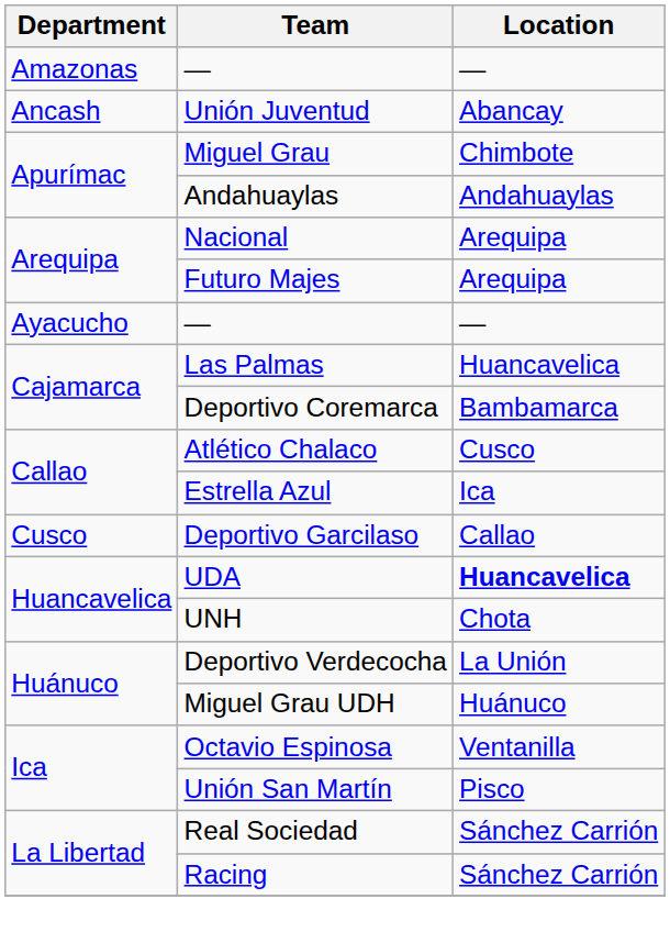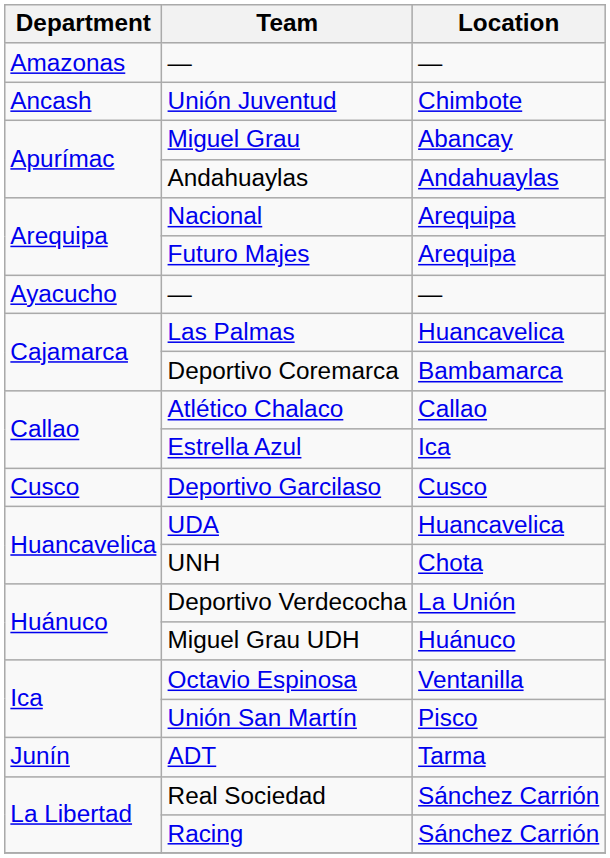 <table class="wikitable">
 <tr>
 <th>Department</th>
 <th>Team</th>
 <th>Location</th>
 </tr>
 <tr>
 <td><a href='#'>Amazonas</a></td>
 <td>—</td>
 <td>—</td>
 </tr>
 <tr>
 <td><a href='#'>Ancash</a></td>
 <td><a href='#'>Unión Juventud</a></td>
-<td><a href='#'>Abancay</a></td>
+<td><a href='#'>Chimbote</a></td>
 </tr>
 <tr>
 <td rowspan="2"><a href='#'>Apurímac</a></td>
 <td><a href='#'>Miguel Grau</a></td>
-<td><a href='#'>Chimbote</a></td>
+<td><a href='#'>Abancay</a></td>
 </tr>
 <tr>
 <td>Andahuaylas</td>
 <td><a href='#'>Andahuaylas</a></td>
 </tr>
 <tr>
 <td rowspan="2"><a href='#'>Arequipa</a></td>
 <td><a href='#'>Nacional</a></td>
 <td><a href='#'>Arequipa</a></td>
 </tr>
 <tr>
 <td><a href='#'>Futuro Majes</a></td>
 <td><a href='#'>Arequipa</a></td>
 </tr>
 <tr>
 <td><a href='#'>Ayacucho</a></td>
 <td>—</td>
 <td>—</td>
 </tr>
 <tr>
 <td rowspan="2"><a href='#'>Cajamarca</a></td>
 <td><a href='#'>Las Palmas</a></td>
 <td><a href='#'>Huancavelica</a></td>
 </tr>
 <tr>
 <td>Deportivo Coremarca</td>
 <td><a href='#'>Bambamarca</a></td>
 </tr>
 <tr>
 <td rowspan="2"><a href='#'>Callao</a></td>
 <td><a href='#'>Atlético Chalaco</a></td>
-<td><a href='#'>Cusco</a></td>
+<td><a href='#'>Callao</a></td>
 </tr>
 <tr>
 <td><a href='#'>Estrella Azul</a></td>
 <td><a href='#'>Ica</a></td>
 </tr>
 <tr>
 <td><a href='#'>Cusco</a></td>
 <td><a href='#'>Deportivo Garcilaso</a></td>
-<td><a href='#'>Callao</a></td>
+<td><a href='#'>Cusco</a></td>
 </tr>
 <tr>
 <td rowspan="2"><a href='#'>Huancavelica</a></td>
 <td><a href='#'>UDA</a></td>
-<td><strong><a href='#'>Huancavelica</a></strong></td>
+<td><a href='#'>Huancavelica</a></td>
 </tr>
 <tr>
 <td>UNH</td>
 <td><a href='#'>Chota</a></td>
 </tr>
 <tr>
 <td rowspan="2"><a href='#'>Huánuco</a></td>
 <td>Deportivo Verdecocha</td>
 <td><a href='#'>La Unión</a></td>
 </tr>
 <tr>
 <td>Miguel Grau UDH</td>
 <td><a href='#'>Huánuco</a></td>
 </tr>
 <tr>
 <td rowspan="2"><a href='#'>Ica</a></td>
 <td><a href='#'>Octavio Espinosa</a></td>
 <td><a href='#'>Ventanilla</a></td>
 </tr>
 <tr>
 <td><a href='#'>Unión San Martín</a></td>
 <td><a href='#'>Pisco</a></td>
 </tr>
 <tr>
+<td><a href='#'>Junín</a></td>
+<td><a href='#'>ADT</a></td>
+<td><a href='#'>Tarma</a></td>
+</tr>
+<tr>
 <td rowspan="2"><a href='#'>La Libertad</a></td>
 <td>Real Sociedad</td>
 <td><a href='#'>Sánchez Carrión</a></td>
 </tr>
 <tr>
 <td><a href='#'>Racing</a></td>
 <td><a href='#'>Sánchez Carrión</a></td>
 </tr>
 <tr>
 </tr>
 </table>
